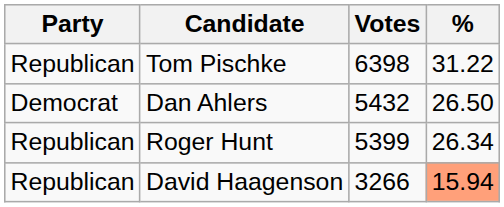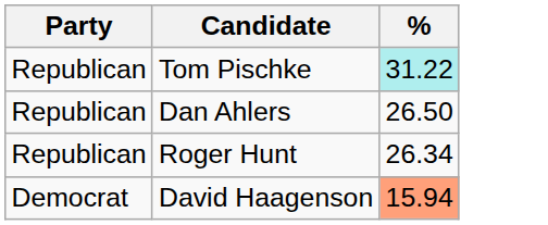 <table class="wikitable">
 <tr>
 <th>Party</th>
 <th>Candidate</th>
-<th>Votes</th>
 <th>%</th>
 </tr>
 <tr>
 <td>Republican</td>
 <td> Tom Pischke</td>
-<td>6398</td>
-<td>31.22</td>
+<td style="background: paleturquoise;">31.22</td>
 </tr>
 <tr>
-<td>Democrat</td>
+<td>Republican</td>
 <td> Dan Ahlers</td>
-<td>5432</td>
 <td>26.50</td>
 </tr>
 <tr>
 <td>Republican</td>
 <td>Roger Hunt</td>
-<td>5399</td>
 <td>26.34</td>
 </tr>
 <tr>
-<td>Republican</td>
+<td>Democrat</td>
 <td>David Haagenson</td>
-<td>3266</td>
 <td style="background: lightsalmon;">15.94</td>
 </tr>
 </table>
